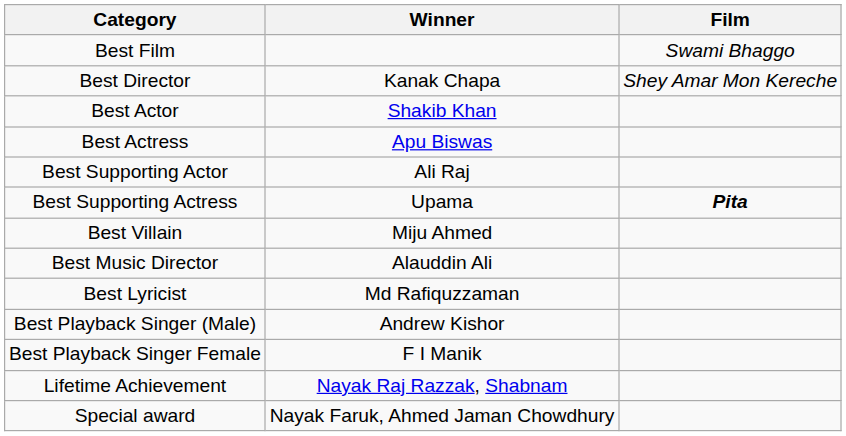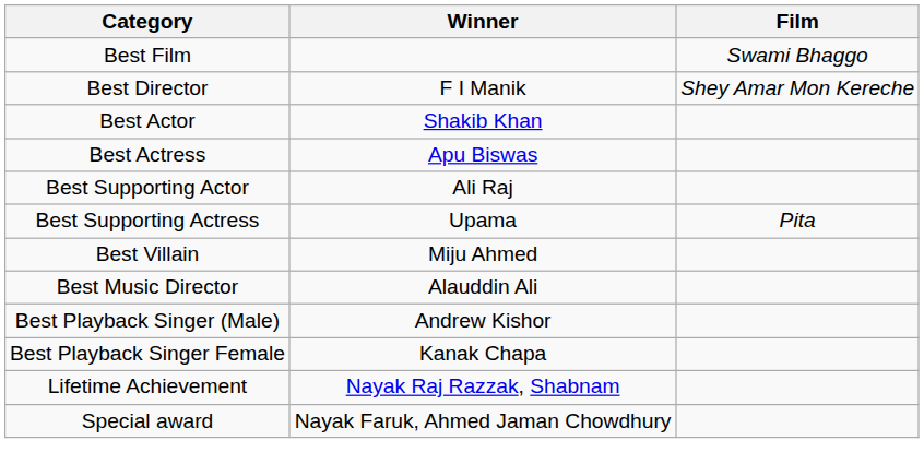 <table class="sortable wikitable"  style="text-align: center">
 <tr>
 <th>Category</th>
 <th>Winner</th>
 <th>Film</th>
 </tr>
 <tr>
 <td>Best Film</td>
 <td></td>
 <td><em>Swami Bhaggo</em></td>
 </tr>
 <tr>
 <td>Best Director</td>
-<td>Kanak Chapa</td>
+<td>F I Manik</td>
 <td><em>Shey Amar Mon Kereche</em></td>
 </tr>
 <tr>
 <td>Best Actor</td>
 <td><a href='#'>Shakib Khan</a></td>
 <td></td>
 </tr>
 <tr>
 <td>Best Actress</td>
 <td><a href='#'>Apu Biswas</a></td>
 <td></td>
 </tr>
 <tr>
 <td>Best Supporting Actor</td>
 <td>Ali Raj</td>
 <td></td>
 </tr>
 <tr>
 <td>Best Supporting Actress</td>
 <td>Upama</td>
-<td><strong><em>Pita</em></strong></td>
+<td><em>Pita</em></td>
 </tr>
 <tr>
 <td>Best Villain</td>
 <td>Miju Ahmed</td>
 <td></td>
 </tr>
 <tr>
 <td>Best Music Director</td>
 <td>Alauddin Ali</td>
 <td></td>
 </tr>
 <tr>
-<td>Best Lyricist</td>
-<td>Md Rafiquzzaman</td>
-<td></td>
-</tr>
-<tr>
 <td>Best Playback Singer (Male)</td>
 <td>Andrew Kishor</td>
 <td></td>
 </tr>
 <tr>
 <td>Best Playback Singer Female</td>
-<td>F I Manik</td>
+<td>Kanak Chapa</td>
 <td></td>
 </tr>
 <tr>
 <td>Lifetime Achievement</td>
 <td><a href='#'>Nayak Raj Razzak</a>, <a href='#'>Shabnam</a></td>
 <td></td>
 </tr>
 <tr>
 <td>Special award</td>
 <td>Nayak Faruk, Ahmed Jaman Chowdhury</td>
 </tr>
 </table>
